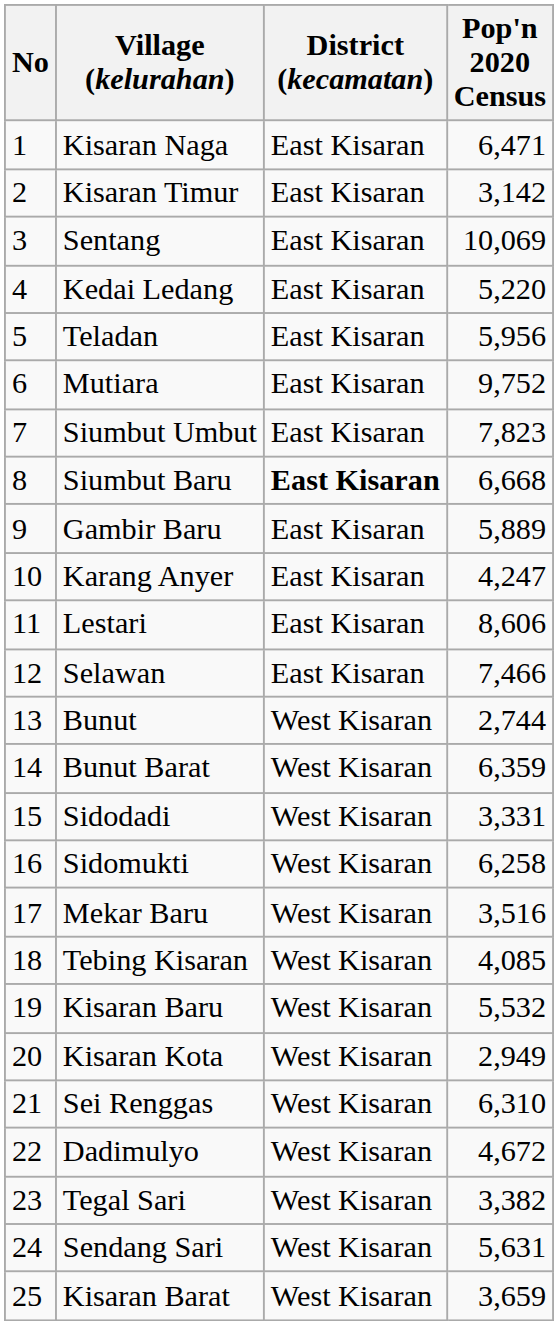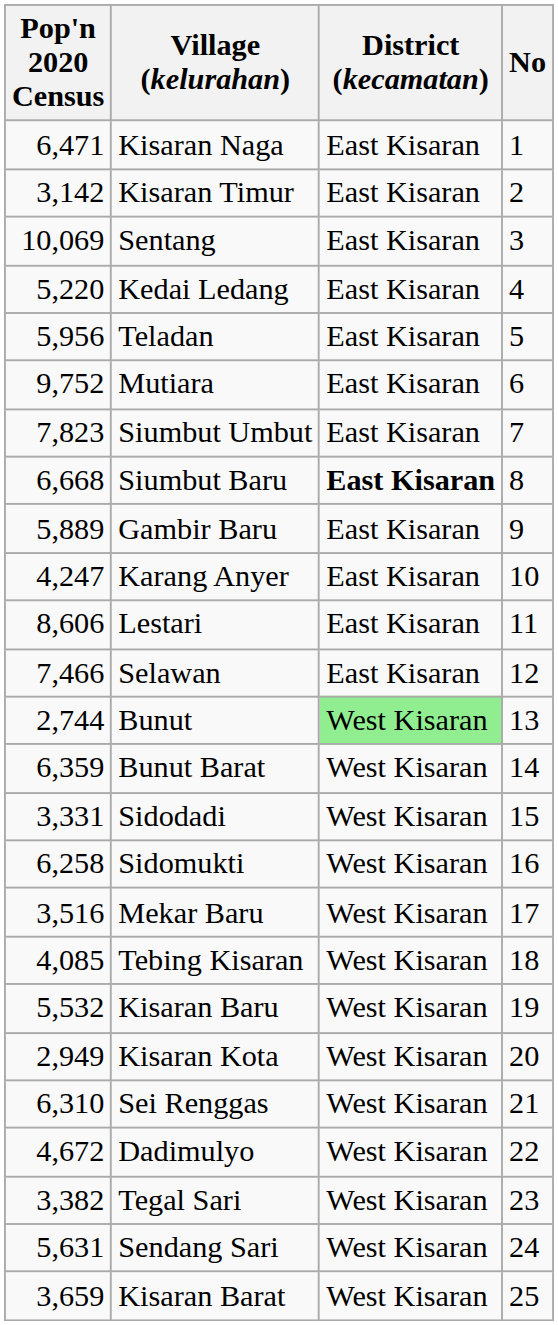 <table Class = "wikitable">
 <tr>
-<th>No</th>
+<th>Pop'n <br>2020 <br>Census</th>
 <th>Village <br>(<em>kelurahan</em>)</th>
 <th>District <br>(<em>kecamatan</em>)</th>
-<th>Pop'n <br>2020 <br>Census</th>
+<th>No</th>
 </tr>
 <tr>
-<td>1</td>
+<td align="right">6,471</td>
 <td>Kisaran Naga</td>
 <td>East Kisaran</td>
-<td align="right">6,471</td>
+<td>1</td>
 </tr>
 <tr>
-<td>2</td>
+<td align="right">3,142</td>
 <td>Kisaran Timur</td>
 <td>East Kisaran</td>
-<td align="right">3,142</td>
+<td>2</td>
 </tr>
 <tr>
-<td>3</td>
+<td align="right">10,069</td>
 <td>Sentang</td>
 <td>East Kisaran</td>
-<td align="right">10,069</td>
+<td>3</td>
 </tr>
 <tr>
-<td>4</td>
+<td align="right">5,220</td>
 <td>Kedai Ledang</td>
 <td>East Kisaran</td>
-<td align="right">5,220</td>
+<td>4</td>
 </tr>
 <tr>
-<td>5</td>
+<td align="right">5,956</td>
 <td>Teladan</td>
 <td>East Kisaran</td>
-<td align="right">5,956</td>
+<td>5</td>
 </tr>
 <tr>
-<td>6</td>
+<td align="right">9,752</td>
 <td>Mutiara</td>
 <td>East Kisaran</td>
-<td align="right">9,752</td>
+<td>6</td>
 </tr>
 <tr>
-<td>7</td>
+<td align="right">7,823</td>
 <td>Siumbut Umbut</td>
 <td>East Kisaran</td>
-<td align="right">7,823</td>
+<td>7</td>
 </tr>
 <tr>
-<td>8</td>
+<td align="right">6,668</td>
 <td>Siumbut Baru</td>
 <td><strong>East Kisaran</strong></td>
-<td align="right">6,668</td>
+<td>8</td>
 </tr>
 <tr>
-<td>9</td>
+<td align="right">5,889</td>
 <td>Gambir Baru</td>
 <td>East Kisaran</td>
-<td align="right">5,889</td>
+<td>9</td>
 </tr>
 <tr>
-<td>10</td>
+<td align="right">4,247</td>
 <td>Karang Anyer</td>
 <td>East Kisaran</td>
-<td align="right">4,247</td>
+<td>10</td>
 </tr>
 <tr>
-<td>11</td>
+<td align="right">8,606</td>
 <td>Lestari</td>
 <td>East Kisaran</td>
-<td align="right">8,606</td>
+<td>11</td>
 </tr>
 <tr>
-<td>12</td>
+<td align="right">7,466</td>
 <td>Selawan</td>
 <td>East Kisaran</td>
-<td align="right">7,466</td>
+<td>12</td>
 </tr>
 <tr>
+<td align="right">2,744</td>
+<td>Bunut</td>
+<td style="background: lightgreen;">West Kisaran</td>
 <td>13</td>
-<td>Bunut</td>
-<td>West Kisaran</td>
-<td align="right">2,744</td>
 </tr>
 <tr>
-<td>14</td>
+<td align="right">6,359</td>
 <td>Bunut Barat</td>
 <td>West Kisaran</td>
-<td align="right">6,359</td>
+<td>14</td>
 </tr>
 <tr>
-<td>15</td>
+<td align="right">3,331</td>
 <td>Sidodadi</td>
 <td>West Kisaran</td>
-<td align="right">3,331</td>
+<td>15</td>
 </tr>
 <tr>
-<td>16</td>
+<td align="right">6,258</td>
 <td>Sidomukti</td>
 <td>West Kisaran</td>
-<td align="right">6,258</td>
+<td>16</td>
 </tr>
 <tr>
-<td>17</td>
+<td align="right">3,516</td>
 <td>Mekar Baru</td>
 <td>West Kisaran</td>
-<td align="right">3,516</td>
+<td>17</td>
 </tr>
 <tr>
-<td>18</td>
+<td align="right">4,085</td>
 <td>Tebing Kisaran</td>
 <td>West Kisaran</td>
-<td align="right">4,085</td>
+<td>18</td>
 </tr>
 <tr>
-<td>19</td>
+<td align="right">5,532</td>
 <td>Kisaran Baru</td>
 <td>West Kisaran</td>
-<td align="right">5,532</td>
+<td>19</td>
 </tr>
 <tr>
-<td>20</td>
+<td align="right">2,949</td>
 <td>Kisaran Kota</td>
 <td>West Kisaran</td>
-<td align="right">2,949</td>
+<td>20</td>
 </tr>
 <tr>
-<td>21</td>
+<td align="right">6,310</td>
 <td>Sei Renggas</td>
 <td>West Kisaran</td>
-<td align="right">6,310</td>
+<td>21</td>
 </tr>
 <tr>
-<td>22</td>
+<td align="right">4,672</td>
 <td>Dadimulyo</td>
 <td>West Kisaran</td>
-<td align="right">4,672</td>
+<td>22</td>
 </tr>
 <tr>
-<td>23</td>
+<td align="right">3,382</td>
 <td>Tegal Sari</td>
 <td>West Kisaran</td>
-<td align="right">3,382</td>
+<td>23</td>
 </tr>
 <tr>
-<td>24</td>
+<td align="right">5,631</td>
 <td>Sendang Sari</td>
 <td>West Kisaran</td>
-<td align="right">5,631</td>
+<td>24</td>
 </tr>
 <tr>
-<td>25</td>
+<td align="right">3,659</td>
 <td>Kisaran Barat</td>
 <td>West Kisaran</td>
-<td align="right">3,659</td>
+<td>25</td>
 </tr>
 </table>
